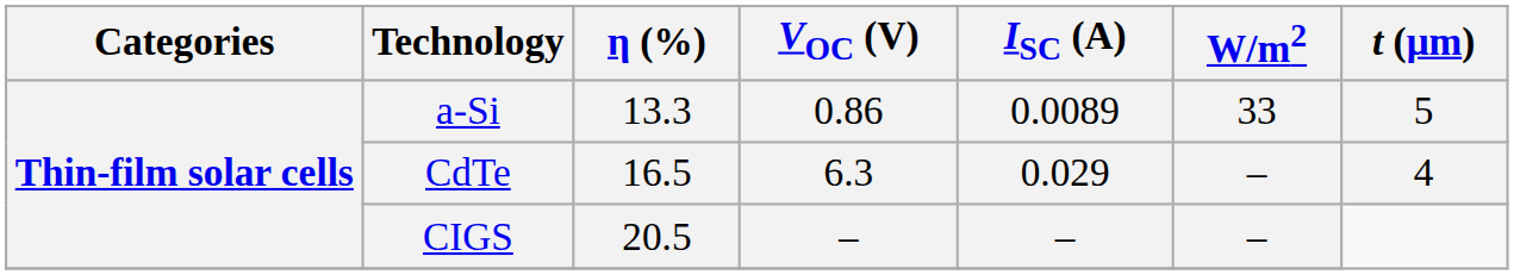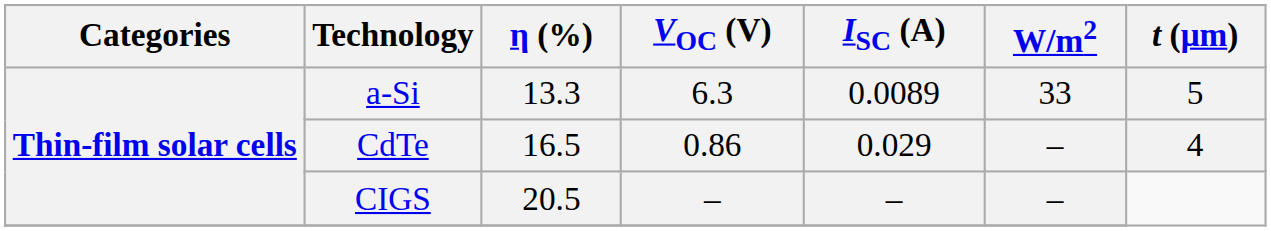 <table class="wikitable" style="text-align: center;">
 <tr>
 <th>Categories</th>
 <th>Technology</th>
 <th width="60"><a href='#'>η</a> (%)</th>
 <th width="80"><a href='#'><em>V</em><sub>OC</sub></a> (V)</th>
 <th width="80"><a href='#'><em>I</em><sub>SC</sub></a> (A)</th>
 <th width="60"><a href='#'>W/m<sup>2</sup></a></th>
 <th width="60"><em>t</em> (<a href='#'>μm</a>)</th>
 </tr>
 <tr style="background-color: #f2f2f2;">
 <th rowspan=3 align=left><a href='#'>Thin-film solar cells</a><br></th>
 <td><a href='#'>a-Si</a></td>
 <td>13.3</td>
-<td>0.86</td>
+<td>6.3</td>
 <td>0.0089</td>
 <td>33</td>
 <td>5</td>
 </tr>
 <tr style="background-color: #f2f2f2;">
 <td><a href='#'>CdTe</a></td>
 <td>16.5</td>
-<td>6.3</td>
+<td>0.86</td>
 <td>0.029</td>
 <td>–</td>
 <td>4</td>
 </tr>
 <tr style="background-color: #f2f2f2;">
 <td><a href='#'>CIGS</a></td>
 <td>20.5</td>
 <td>–</td>
 <td>–</td>
 <td>–</td>
 </tr>
 <tr>
 </tr>
 </table>
